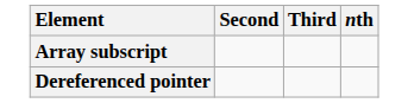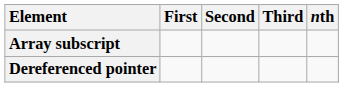 <table class="wikitable" style="margin-left: auto; margin-right: auto; text-align: center">
 <tr>
 <th style="text-align: left">Element</th>
+<th>First</th>
 <th>Second</th>
 <th>Third</th>
 <th><em>n</em>th</th>
 </tr>
 <tr>
 <th style="text-align: left">Array subscript</th>
 <td></td>
 <td></td>
 <td></td>
+<td></td>
 </tr>
 <tr>
 <th style="text-align: left">Dereferenced pointer</th>
 <td></td>
 <td></td>
 <td></td>
+<td></td>
 </tr>
 </table>
